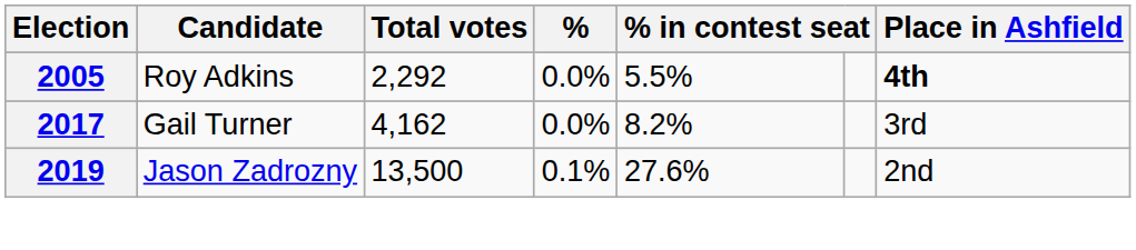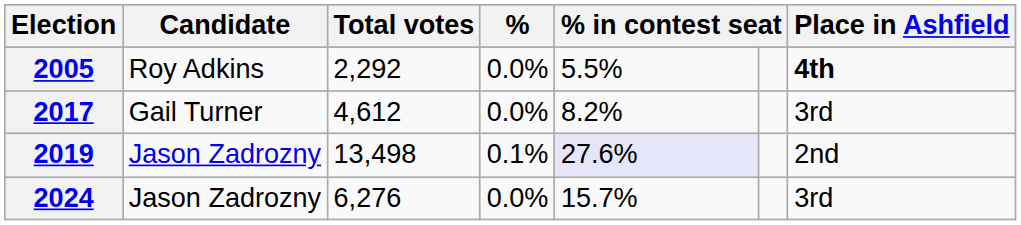 <table class="wikitable">
 <tr>
 <th>Election</th>
 <th>Candidate</th>
 <th>Total votes</th>
 <th>%</th>
 <th colspan=2>% in contest seat</th>
 <th>Place in <a href='#'>Ashfield</a></th>
 </tr>
 <tr>
 <th><a href='#'>2005</a></th>
 <td>Roy Adkins</td>
 <td>2,292</td>
 <td>0.0%</td>
 <td>5.5%</td>
 <td></td>
 <td><strong>4th</strong></td>
 </tr>
 <tr>
 <th><a href='#'>2017</a></th>
 <td>Gail Turner</td>
-<td>4,162</td>
+<td>4,612</td>
 <td>0.0%</td>
 <td>8.2%</td>
 <td></td>
 <td>3rd</td>
 </tr>
 <tr>
 <th><a href='#'>2019</a></th>
 <td><a href='#'>Jason Zadrozny</a></td>
-<td>13,500</td>
+<td>13,498</td>
 <td>0.1%</td>
-<td>27.6%</td>
+<td style="background: lavender;">27.6%</td>
 <td></td>
 <td>2nd</td>
 </tr>
+<tr>
+<th><a href='#'>2024</a></th>
+<td>Jason Zadrozny</td>
+<td>6,276</td>
+<td>0.0%</td>
+<td>15.7%</td>
+<td></td>
+<td>3rd</td>
+</tr>
 </table>
